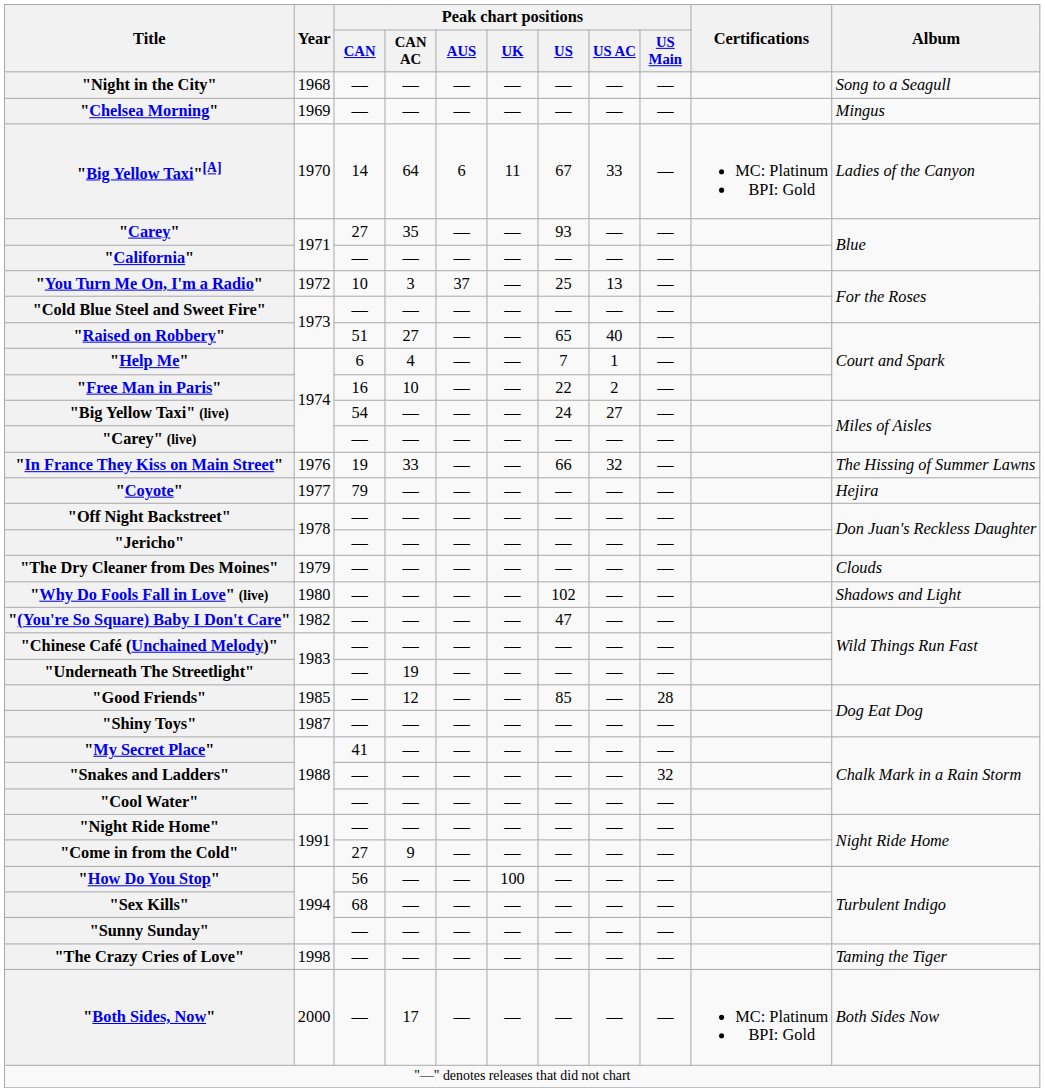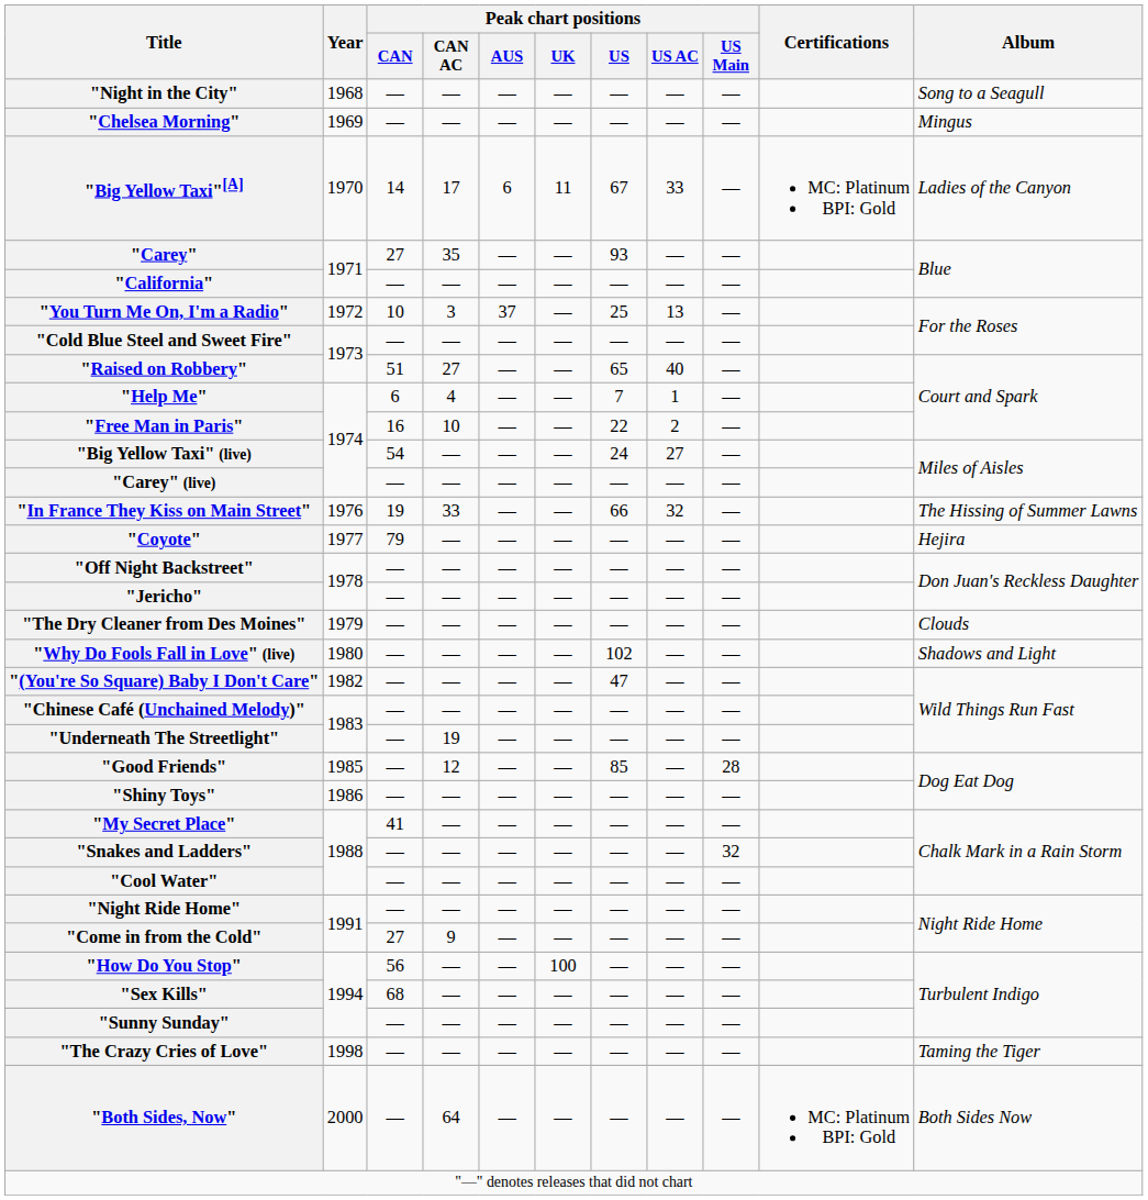 <table class="wikitable plainrowheaders" style="text-align:center">
 <tr>
 <th scope="col" rowspan="2">Title</th>
 <th scope="col" rowspan="2">Year</th>
 <th scope="col" colspan="7">Peak chart positions</th>
 <th scope="col" rowspan="2">Certifications</th>
 <th scope="col" rowspan="2">Album</th>
 </tr>
 <tr>
 <th scope="col" style="width:3em;font-size:90%"><a href='#'>CAN</a><br></th>
 <th scope="col" style="width:3em;font-size:90%">CAN AC<br></th>
 <th scope="col" style="width:3em;font-size:90%"><a href='#'>AUS</a><br></th>
 <th scope="col" style="width:3em;font-size:90%"><a href='#'>UK</a><br></th>
 <th scope="col" style="width:3em;font-size:90%"><a href='#'>US</a><br></th>
 <th scope="col" style="width:3em;font-size:90%"><a href='#'>US AC</a><br></th>
 <th scope="col" style="width:3em;font-size:90%"><a href='#'>US Main</a><br></th>
 </tr>
 <tr>
 <th scope="row">"Night in the City"</th>
 <td>1968</td>
 <td>—</td>
 <td>—</td>
 <td>—</td>
 <td>—</td>
 <td>—</td>
 <td>—</td>
 <td>—</td>
 <td></td>
 <td align=left><em>Song to a Seagull</em></td>
 </tr>
 <tr>
 <th scope="row">"<a href='#'>Chelsea Morning</a>"</th>
 <td>1969</td>
 <td>—</td>
 <td>—</td>
 <td>—</td>
 <td>—</td>
 <td>—</td>
 <td>—</td>
 <td>—</td>
 <td></td>
 <td align=left><em>Mingus</em></td>
 </tr>
 <tr>
 <th scope="row">"<a href='#'>Big Yellow Taxi</a>"<sup><a href='#'><strong>[A]</strong></a></sup></th>
 <td>1970</td>
 <td>14</td>
-<td>64</td>
+<td>17</td>
 <td>6</td>
 <td>11</td>
 <td>67</td>
 <td>33</td>
 <td>—</td>
 <td><br><ul><li>MC: Platinum</li><li>BPI: Gold</li></ul></td>
 <td align=left><em>Ladies of the Canyon</em></td>
 </tr>
 <tr>
 <th scope="row">"<a href='#'>Carey</a>"</th>
 <td rowspan=2>1971</td>
 <td>27</td>
 <td>35</td>
 <td>—</td>
 <td>—</td>
 <td>93</td>
 <td>—</td>
 <td>—</td>
 <td></td>
 <td align=left rowspan=2><em>Blue</em></td>
 </tr>
 <tr>
 <th scope="row">"<a href='#'>California</a>"</th>
 <td>—</td>
 <td>—</td>
 <td>—</td>
 <td>—</td>
 <td>—</td>
 <td>—</td>
 <td>—</td>
 <td></td>
 </tr>
 <tr>
 <th scope="row">"<a href='#'>You Turn Me On, I'm a Radio</a>"</th>
 <td>1972</td>
 <td>10</td>
 <td>3</td>
 <td>37</td>
 <td>—</td>
 <td>25</td>
 <td>13</td>
 <td>—</td>
 <td></td>
 <td align=left rowspan=2><em>For the Roses</em></td>
 </tr>
 <tr>
 <th scope="row">"Cold Blue Steel and Sweet Fire"</th>
 <td rowspan=2>1973</td>
 <td>—</td>
 <td>—</td>
 <td>—</td>
 <td>—</td>
 <td>—</td>
 <td>—</td>
 <td>—</td>
 <td></td>
 </tr>
 <tr>
 <th scope="row">"<a href='#'>Raised on Robbery</a>"</th>
 <td>51</td>
 <td>27</td>
 <td>—</td>
 <td>—</td>
 <td>65</td>
 <td>40</td>
 <td>—</td>
 <td></td>
 <td align=left rowspan=3><em>Court and Spark</em></td>
 </tr>
 <tr>
 <th scope="row">"<a href='#'>Help Me</a>"</th>
 <td rowspan=4>1974</td>
 <td>6</td>
 <td>4</td>
 <td>—</td>
 <td>—</td>
 <td>7</td>
 <td>1</td>
 <td>—</td>
 <td></td>
 </tr>
 <tr>
 <th scope="row">"<a href='#'>Free Man in Paris</a>"</th>
 <td>16</td>
 <td>10</td>
 <td>—</td>
 <td>—</td>
 <td>22</td>
 <td>2</td>
 <td>—</td>
 <td></td>
 </tr>
 <tr>
 <th scope="row">"Big Yellow Taxi" <small>(live)</small></th>
 <td>54</td>
 <td>—</td>
 <td>—</td>
 <td>—</td>
 <td>24</td>
 <td>27</td>
 <td>—</td>
 <td></td>
 <td align=left rowspan=2><em>Miles of Aisles</em></td>
 </tr>
 <tr>
 <th scope="row">"Carey" <small>(live)</small></th>
 <td>—</td>
 <td>—</td>
 <td>—</td>
 <td>—</td>
 <td>—</td>
 <td>—</td>
 <td>—</td>
 <td></td>
 </tr>
 <tr>
 <th scope="row">"<a href='#'>In France They Kiss on Main Street</a>"</th>
 <td>1976</td>
 <td>19</td>
 <td>33</td>
 <td>—</td>
 <td>—</td>
 <td>66</td>
 <td>32</td>
 <td>—</td>
 <td></td>
 <td align=left><em>The Hissing of Summer Lawns</em></td>
 </tr>
 <tr>
 <th scope="row">"<a href='#'>Coyote</a>"</th>
 <td>1977</td>
 <td>79</td>
 <td>—</td>
 <td>—</td>
 <td>—</td>
 <td>—</td>
 <td>—</td>
 <td>—</td>
 <td></td>
 <td align=left><em>Hejira</em></td>
 </tr>
 <tr>
 <th scope="row">"Off Night Backstreet"</th>
 <td rowspan=2>1978</td>
 <td>—</td>
 <td>—</td>
 <td>—</td>
 <td>—</td>
 <td>—</td>
 <td>—</td>
 <td>—</td>
 <td></td>
 <td align=left rowspan=2><em>Don Juan's Reckless Daughter</em></td>
 </tr>
 <tr>
 <th scope="row">"Jericho"</th>
 <td>—</td>
 <td>—</td>
 <td>—</td>
 <td>—</td>
 <td>—</td>
 <td>—</td>
 <td>—</td>
 <td></td>
 </tr>
 <tr>
 <th scope="row">"The Dry Cleaner from Des Moines"</th>
 <td>1979</td>
 <td>—</td>
 <td>—</td>
 <td>—</td>
 <td>—</td>
 <td>—</td>
 <td>—</td>
 <td>—</td>
 <td></td>
 <td align=left><em>Clouds</em></td>
 </tr>
 <tr>
 <th scope="row">"<a href='#'>Why Do Fools Fall in Love</a>" <small>(live)</small></th>
 <td>1980</td>
 <td>—</td>
 <td>—</td>
 <td>—</td>
 <td>—</td>
 <td>102</td>
 <td>—</td>
 <td>—</td>
 <td></td>
 <td align=left><em>Shadows and Light</em></td>
 </tr>
 <tr>
 <th scope="row">"<a href='#'>(You're So Square) Baby I Don't Care</a>"</th>
 <td>1982</td>
 <td>—</td>
 <td>—</td>
 <td>—</td>
 <td>—</td>
 <td>47</td>
 <td>—</td>
 <td>—</td>
 <td></td>
 <td align=left rowspan=3><em>Wild Things Run Fast</em></td>
 </tr>
 <tr>
 <th scope="row">"Chinese Café (<a href='#'>Unchained Melody</a>)"</th>
 <td rowspan=2>1983</td>
 <td>—</td>
 <td>—</td>
 <td>—</td>
 <td>—</td>
 <td>—</td>
 <td>—</td>
 <td>—</td>
 <td></td>
 </tr>
 <tr>
 <th scope="row">"Underneath The Streetlight"</th>
 <td>—</td>
 <td>19</td>
 <td>—</td>
 <td>—</td>
 <td>—</td>
 <td>—</td>
 <td>—</td>
 <td></td>
 </tr>
 <tr>
 <th scope="row">"Good Friends"</th>
 <td>1985</td>
 <td>—</td>
 <td>12</td>
 <td>—</td>
 <td>—</td>
 <td>85</td>
 <td>—</td>
 <td>28</td>
 <td></td>
 <td align=left rowspan=2><em>Dog Eat Dog</em></td>
 </tr>
 <tr>
 <th scope="row">"Shiny Toys"</th>
-<td>1987</td>
+<td>1986</td>
 <td>—</td>
 <td>—</td>
 <td>—</td>
 <td>—</td>
 <td>—</td>
 <td>—</td>
 <td>—</td>
 <td></td>
 </tr>
 <tr>
 <th scope="row">"<a href='#'>My Secret Place</a>"</th>
 <td rowspan=3>1988</td>
 <td>41</td>
 <td>—</td>
 <td>—</td>
 <td>—</td>
 <td>—</td>
 <td>—</td>
 <td>—</td>
 <td></td>
 <td align=left rowspan=3><em>Chalk Mark in a Rain Storm</em></td>
 </tr>
 <tr>
 <th scope="row">"Snakes and Ladders"</th>
 <td>—</td>
 <td>—</td>
 <td>—</td>
 <td>—</td>
 <td>—</td>
 <td>—</td>
 <td>32</td>
 <td></td>
 </tr>
 <tr>
 <th scope="row">"Cool Water"</th>
 <td>—</td>
 <td>—</td>
 <td>—</td>
 <td>—</td>
 <td>—</td>
 <td>—</td>
 <td>—</td>
 <td></td>
 </tr>
 <tr>
 <th scope="row">"Night Ride Home"</th>
 <td rowspan=2>1991</td>
 <td>—</td>
 <td>—</td>
 <td>—</td>
 <td>—</td>
 <td>—</td>
 <td>—</td>
 <td>—</td>
 <td></td>
 <td align=left rowspan=2><em>Night Ride Home</em></td>
 </tr>
 <tr>
 <th scope="row">"Come in from the Cold"</th>
 <td>27</td>
 <td>9</td>
 <td>—</td>
 <td>—</td>
 <td>—</td>
 <td>—</td>
 <td>—</td>
 <td></td>
 </tr>
 <tr>
 <th scope="row">"<a href='#'>How Do You Stop</a>"</th>
 <td rowspan=3>1994</td>
 <td>56</td>
 <td>—</td>
 <td>—</td>
 <td>100</td>
 <td>—</td>
 <td>—</td>
 <td>—</td>
 <td></td>
 <td align=left rowspan=3><em>Turbulent Indigo</em></td>
 </tr>
 <tr>
 <th scope="row">"Sex Kills"</th>
 <td>68</td>
 <td>—</td>
 <td>—</td>
 <td>—</td>
 <td>—</td>
 <td>—</td>
 <td>—</td>
 <td></td>
 </tr>
 <tr>
 <th scope="row">"Sunny Sunday"</th>
 <td>—</td>
 <td>—</td>
 <td>—</td>
 <td>—</td>
 <td>—</td>
 <td>—</td>
 <td>—</td>
 <td></td>
 </tr>
 <tr>
 <th scope="row">"The Crazy Cries of Love"</th>
 <td>1998</td>
 <td>—</td>
 <td>—</td>
 <td>—</td>
 <td>—</td>
 <td>—</td>
 <td>—</td>
 <td>—</td>
 <td></td>
 <td align=left><em>Taming the Tiger</em></td>
 </tr>
 <tr>
 <th scope="row">"<a href='#'>Both Sides, Now</a>"</th>
 <td>2000</td>
 <td>—</td>
-<td>17</td>
+<td>64</td>
 <td>—</td>
 <td>—</td>
 <td>—</td>
 <td>—</td>
 <td>—</td>
 <td><br><ul><li>MC: Platinum</li><li>BPI: Gold</li></ul></td>
 <td align=left><em>Both Sides Now</em></td>
 </tr>
 <tr>
 <td colspan="11" style="font-size: 85%">"—" denotes releases that did not chart</td>
 </tr>
 </table>
